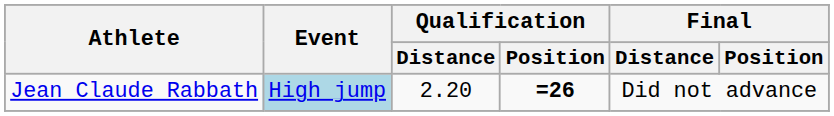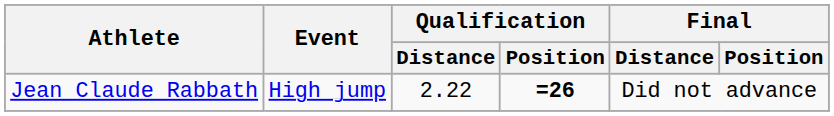 <table class=wikitable style="font-size:90%">
 <tr>
 <th rowspan="2">Athlete</th>
 <th rowspan="2">Event</th>
 <th colspan="2">Qualification</th>
 <th colspan="2">Final</th>
 </tr>
 <tr style="font-size:95%">
 <th>Distance</th>
 <th>Position</th>
 <th>Distance</th>
 <th>Position</th>
 </tr>
 <tr align=center>
 <td align=left><a href='#'>Jean Claude Rabbath</a></td>
-<td align=left style="background: lightblue;"><a href='#'>High jump</a></td>
-<td>2.20</td>
+<td align=left><a href='#'>High jump</a></td>
+<td>2.22</td>
 <td><strong>=26</strong></td>
 <td colspan=2>Did not advance</td>
 </tr>
 </table>
